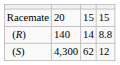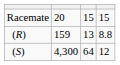 <table class="wikitable floatleft">
 <tr>
 <th></th>
 <th></th>
 <th></th>
 <th></th>
 </tr>
 <tr>
 <td>Racemate</td>
 <td>20</td>
 <td>15</td>
 <td>15</td>
 </tr>
 <tr>
 <td>  (<em>R</em>)</td>
-<td>140</td>
-<td>14</td>
+<td>159</td>
+<td>13</td>
 <td>8.8</td>
 </tr>
 <tr>
 <td>  (<em>S</em>)</td>
 <td>4,300</td>
-<td>62</td>
+<td>64</td>
 <td>12</td>
 </tr>
 </table>
